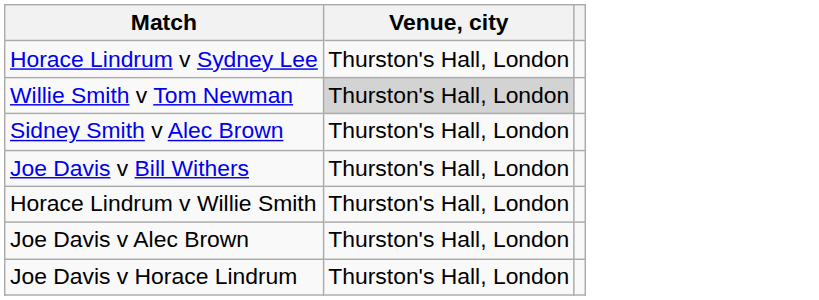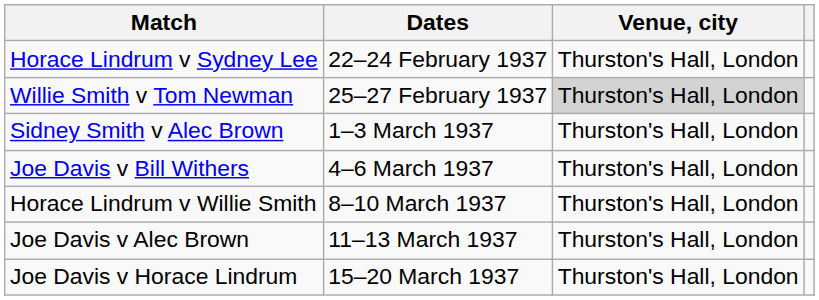 <table class="wikitable">
 <tr>
 <th scope="col">Match</th>
+<th scope="col">Dates</th>
 <th scope="col">Venue, city</th>
 <th scope="col"></th>
 </tr>
 <tr>
 <td><a href='#'>Horace Lindrum</a> v <a href='#'>Sydney Lee</a></td>
+<td>22–24 February 1937</td>
 <td>Thurston's Hall, London</td>
 <td></td>
 </tr>
 <tr>
 <td><a href='#'>Willie Smith</a> v <a href='#'>Tom Newman</a></td>
+<td>25–27 February 1937</td>
 <td style="background: lightgrey;">Thurston's Hall, London</td>
 <td></td>
 </tr>
 <tr>
 <td><a href='#'>Sidney Smith</a> v <a href='#'>Alec Brown</a></td>
+<td>1–3 March 1937</td>
 <td>Thurston's Hall, London</td>
 <td></td>
 </tr>
 <tr>
 <td><a href='#'>Joe Davis</a> v <a href='#'>Bill Withers</a></td>
+<td>4–6 March 1937</td>
 <td>Thurston's Hall, London</td>
 <td></td>
 </tr>
 <tr>
 <td>Horace Lindrum v Willie Smith</td>
+<td>8–10 March 1937</td>
 <td>Thurston's Hall, London</td>
 <td></td>
 </tr>
 <tr>
 <td>Joe Davis v Alec Brown</td>
+<td>11–13 March 1937</td>
 <td>Thurston's Hall, London</td>
 <td></td>
 </tr>
 <tr>
 <td>Joe Davis v Horace Lindrum</td>
+<td>15–20 March 1937</td>
 <td>Thurston's Hall, London</td>
 <td></td>
 </tr>
 </table>
